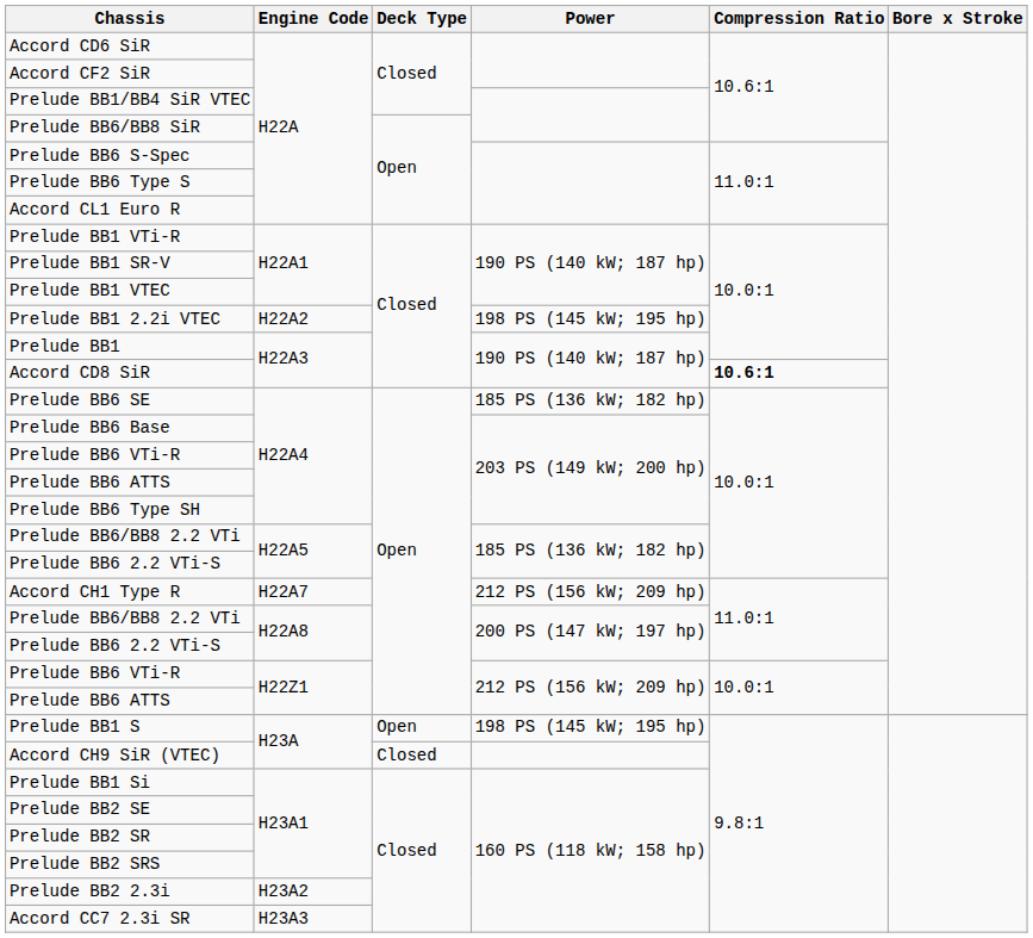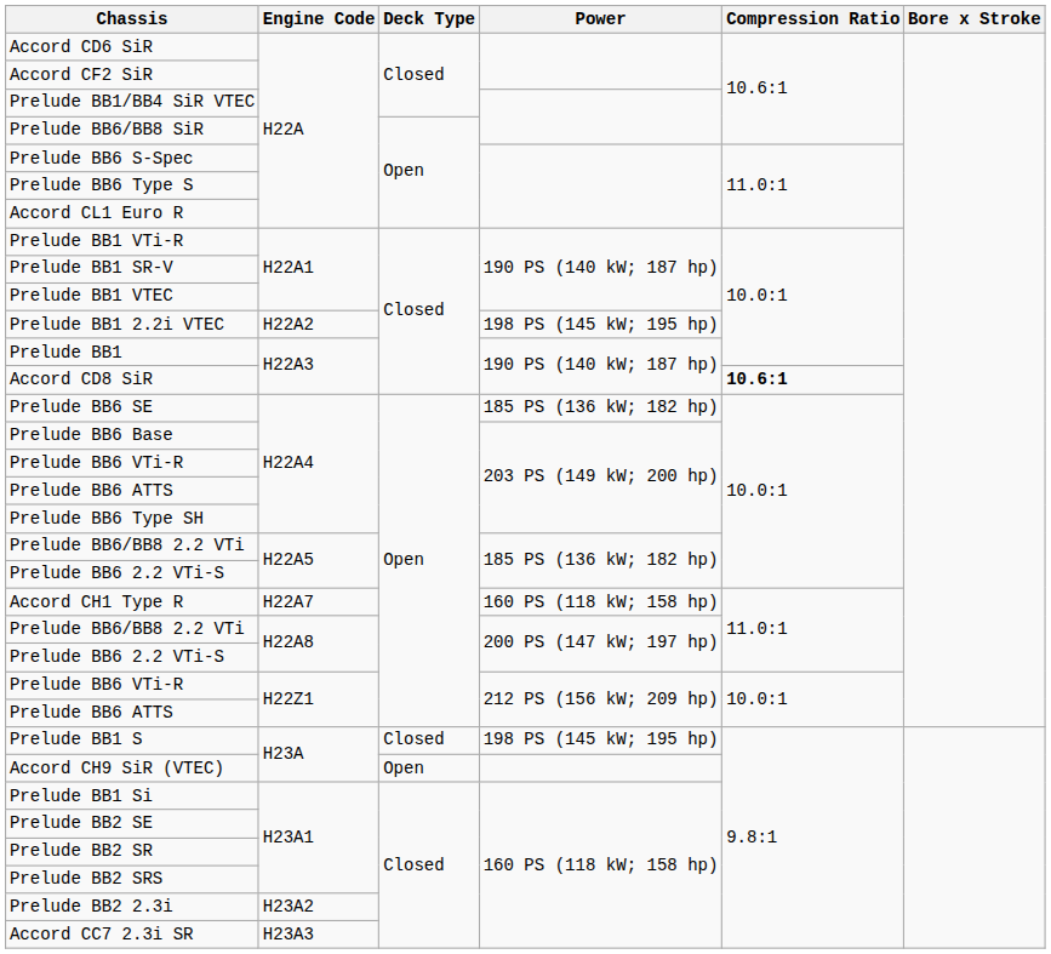 <table class="wikitable sortable mw-collapsible">
 <tr>
 <th>Chassis</th>
 <th>Engine Code</th>
 <th>Deck Type</th>
 <th>Power</th>
 <th>Compression Ratio</th>
 <th>Bore x Stroke</th>
 </tr>
 <tr>
 <td>Accord CD6 SiR</td>
 <td rowspan="7">H22A</td>
 <td rowspan="3">Closed</td>
 <td rowspan="2"></td>
 <td rowspan="4">10.6:1</td>
 <td rowspan="25"></td>
 </tr>
 <tr>
 <td>Accord CF2 SiR</td>
 </tr>
 <tr>
 <td>Prelude BB1/BB4 SiR VTEC</td>
 <td rowspan="2"></td>
 </tr>
 <tr>
 <td>Prelude BB6/BB8 SiR</td>
 <td rowspan="4">Open</td>
 </tr>
 <tr>
 <td>Prelude BB6 S-Spec</td>
 <td rowspan="3"></td>
 <td rowspan="3">11.0:1</td>
 </tr>
 <tr>
 <td>Prelude BB6 Type S</td>
 </tr>
 <tr>
 <td>Accord CL1 Euro R</td>
 </tr>
 <tr>
 <td>Prelude BB1 VTi-R</td>
 <td rowspan="3">H22A1</td>
 <td rowspan="6">Closed</td>
 <td rowspan="3">190 PS (140 kW; 187 hp)</td>
 <td rowspan="5">10.0:1</td>
 </tr>
 <tr>
 <td>Prelude BB1 SR-V</td>
 </tr>
 <tr>
 <td>Prelude BB1 VTEC</td>
 </tr>
 <tr>
 <td>Prelude BB1 2.2i VTEC</td>
 <td>H22A2</td>
 <td>198 PS (145 kW; 195 hp)</td>
 </tr>
 <tr>
 <td>Prelude BB1</td>
 <td rowspan="2">H22A3</td>
 <td rowspan="2">190 PS (140 kW; 187 hp)</td>
 </tr>
 <tr>
 <td>Accord CD8 SiR</td>
 <td><strong>10.6:1</strong></td>
 </tr>
 <tr>
 <td>Prelude BB6 SE</td>
 <td rowspan="5">H22A4</td>
 <td rowspan="12">Open</td>
 <td>185 PS (136 kW; 182 hp)</td>
 <td rowspan="7">10.0:1</td>
 </tr>
 <tr>
 <td>Prelude BB6 Base</td>
 <td rowspan="4">203 PS (149 kW; 200 hp)</td>
 </tr>
 <tr>
 <td>Prelude BB6 VTi-R</td>
 </tr>
 <tr>
 <td>Prelude BB6 ATTS</td>
 </tr>
 <tr>
 <td>Prelude BB6 Type SH</td>
 </tr>
 <tr>
 <td>Prelude BB6/BB8 2.2 VTi</td>
 <td rowspan="2">H22A5</td>
 <td rowspan="2">185 PS (136 kW; 182 hp)</td>
 </tr>
 <tr>
 <td>Prelude BB6 2.2 VTi-S</td>
 </tr>
 <tr>
 <td>Accord CH1 Type R</td>
 <td>H22A7</td>
-<td>212 PS (156 kW; 209 hp)</td>
+<td>160 PS (118 kW; 158 hp)</td>
 <td rowspan="3">11.0:1</td>
 </tr>
 <tr>
 <td>Prelude BB6/BB8 2.2 VTi</td>
 <td rowspan="2">H22A8</td>
 <td rowspan="2">200 PS (147 kW; 197 hp)</td>
 </tr>
 <tr>
 <td>Prelude BB6 2.2 VTi-S</td>
 </tr>
 <tr>
 <td>Prelude BB6 VTi-R</td>
 <td rowspan="2">H22Z1</td>
 <td rowspan="2">212 PS (156 kW; 209 hp)</td>
 <td rowspan="2">10.0:1</td>
 </tr>
 <tr>
 <td>Prelude BB6 ATTS</td>
 </tr>
 <tr>
 <td>Prelude BB1 S</td>
 <td rowspan="2">H23A</td>
-<td>Open</td>
+<td>Closed</td>
 <td>198 PS (145 kW; 195 hp)</td>
 <td rowspan="8">9.8:1</td>
 <td rowspan="8"></td>
 </tr>
 <tr>
 <td>Accord CH9 SiR (VTEC)</td>
-<td>Closed</td>
+<td>Open</td>
 <td></td>
 </tr>
 <tr>
 <td>Prelude BB1 Si</td>
 <td rowspan="4">H23A1</td>
 <td rowspan="6">Closed</td>
 <td rowspan="6">160 PS (118 kW; 158 hp)</td>
 </tr>
 <tr>
 <td>Prelude BB2 SE</td>
 </tr>
 <tr>
 <td>Prelude BB2 SR</td>
 </tr>
 <tr>
 <td>Prelude BB2 SRS</td>
 </tr>
 <tr>
 <td>Prelude BB2 2.3i</td>
 <td>H23A2</td>
 </tr>
 <tr>
 <td>Accord CC7 2.3i SR</td>
 <td>H23A3</td>
 </tr>
 </table>
